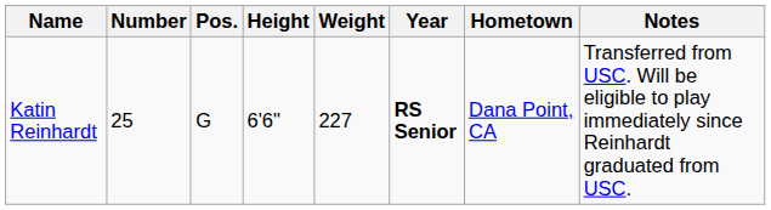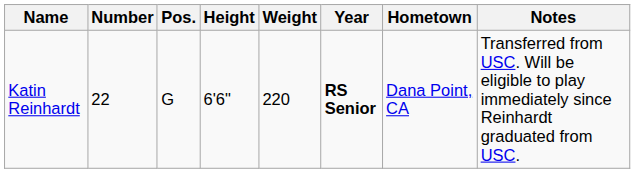 <table class="wikitable sortable" border="1">
 <tr>
 <th>Name</th>
 <th>Number</th>
 <th>Pos.</th>
 <th>Height</th>
 <th>Weight</th>
 <th>Year</th>
 <th>Hometown</th>
 <th class="unsortable">Notes</th>
 </tr>
 <tr>
 <td><a href='#'>Katin Reinhardt</a></td>
-<td>25</td>
+<td>22</td>
 <td>G</td>
 <td>6'6"</td>
-<td>227</td>
+<td>220</td>
 <td><strong>RS Senior</strong></td>
 <td><a href='#'>Dana Point, CA</a></td>
 <td>Transferred from <a href='#'>USC</a>. Will be eligible to play immediately since Reinhardt graduated from <a href='#'>USC</a>.</td>
 </tr>
 </table>
